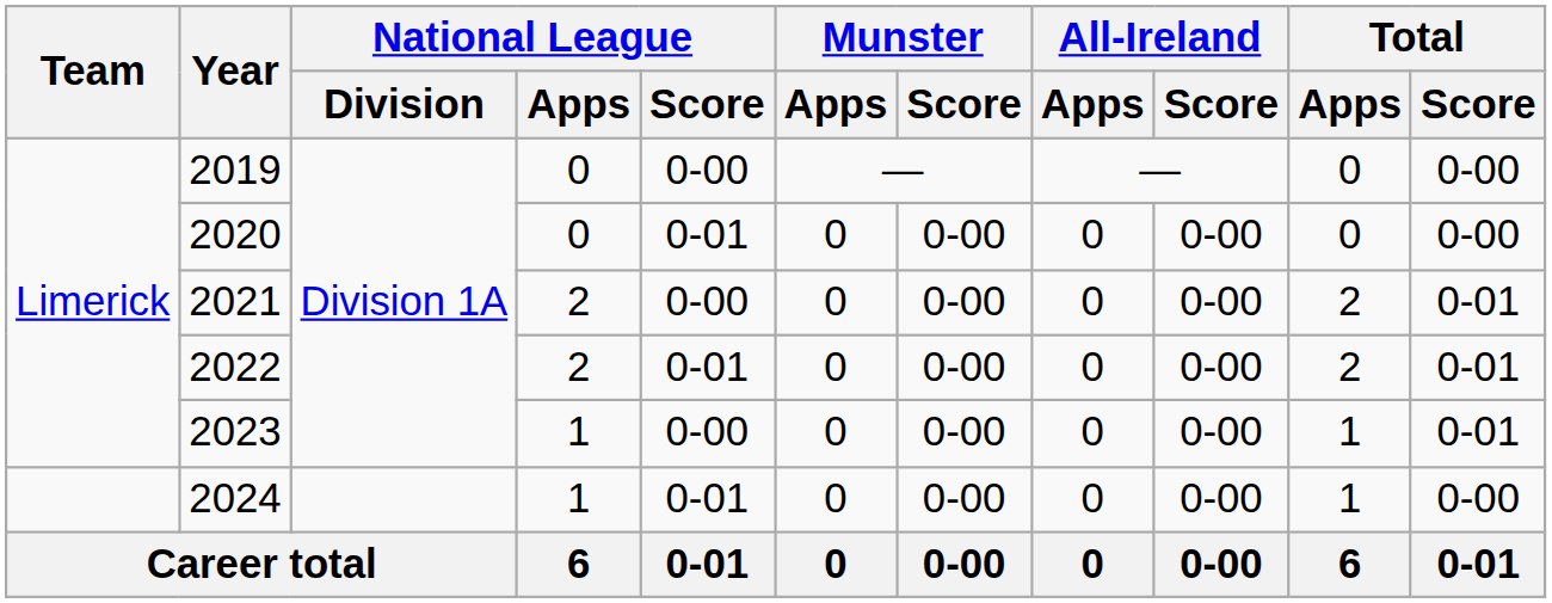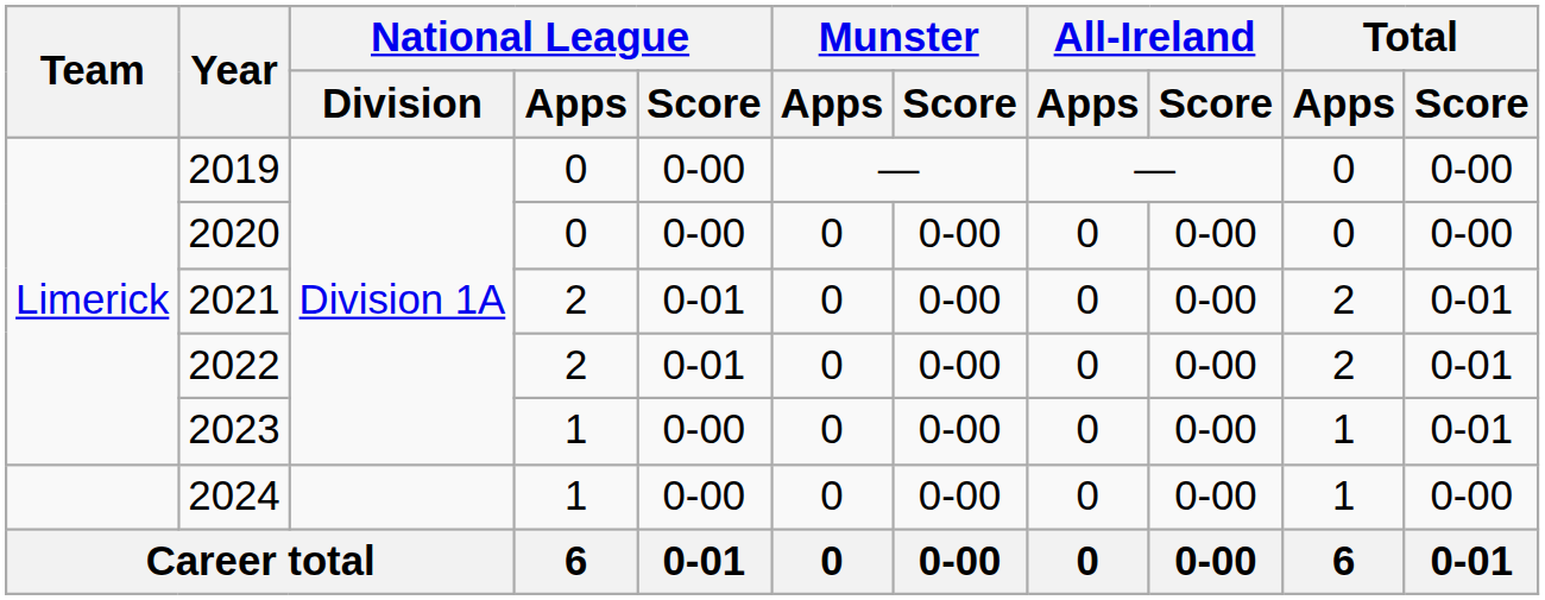 <table class="wikitable" style="text-align:center">
 <tr>
 <th rowspan="2">Team</th>
 <th rowspan="2">Year</th>
 <th colspan="3"><a href='#'>National League</a></th>
 <th colspan="2"><a href='#'>Munster</a></th>
 <th colspan="2"><a href='#'>All-Ireland</a></th>
 <th colspan="2">Total</th>
 </tr>
 <tr>
 <th>Division</th>
 <th>Apps</th>
 <th>Score</th>
 <th>Apps</th>
 <th>Score</th>
 <th>Apps</th>
 <th>Score</th>
 <th>Apps</th>
 <th>Score</th>
 </tr>
 <tr>
 <td rowspan="5"><a href='#'>Limerick</a></td>
 <td>2019</td>
 <td rowspan="5"><a href='#'>Division 1A</a></td>
 <td>0</td>
 <td>0-00</td>
 <td colspan=2>—</td>
 <td colspan=2>—</td>
 <td>0</td>
 <td>0-00</td>
 </tr>
 <tr>
 <td>2020</td>
 <td>0</td>
-<td>0-01</td>
+<td>0-00</td>
 <td>0</td>
 <td>0-00</td>
 <td>0</td>
 <td>0-00</td>
 <td>0</td>
 <td>0-00</td>
 </tr>
 <tr>
 <td>2021</td>
 <td>2</td>
-<td>0-00</td>
+<td>0-01</td>
 <td>0</td>
 <td>0-00</td>
 <td>0</td>
 <td>0-00</td>
 <td>2</td>
 <td>0-01</td>
 </tr>
 <tr>
 <td>2022</td>
 <td>2</td>
 <td>0-01</td>
 <td>0</td>
 <td>0-00</td>
 <td>0</td>
 <td>0-00</td>
 <td>2</td>
 <td>0-01</td>
 </tr>
 <tr>
 <td>2023</td>
 <td>1</td>
 <td>0-00</td>
 <td>0</td>
 <td>0-00</td>
 <td>0</td>
 <td>0-00</td>
 <td>1</td>
 <td>0-01</td>
 </tr>
 <tr>
 <td></td>
 <td>2024</td>
 <td></td>
 <td>1</td>
-<td>0-01</td>
+<td>0-00</td>
 <td>0</td>
 <td>0-00</td>
 <td>0</td>
 <td>0-00</td>
 <td>1</td>
 <td>0-00</td>
 </tr>
 <tr>
 <th colspan="3">Career total</th>
 <th>6</th>
 <th>0-01</th>
 <th>0</th>
 <th>0-00</th>
 <th>0</th>
 <th>0-00</th>
 <th>6</th>
 <th>0-01</th>
 </tr>
 </table>
